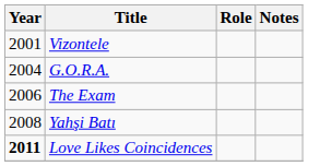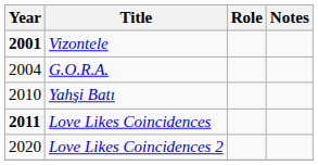 <table class="wikitable sortable">
 <tr>
 <th>Year</th>
 <th>Title</th>
 <th>Role</th>
 <th class="unsortable">Notes</th>
 </tr>
 <tr>
-<td>2001</td>
+<td><strong>2001</strong></td>
 <td><em><a href='#'>Vizontele</a></em></td>
 <td></td>
 <td></td>
 </tr>
 <tr>
 <td>2004</td>
 <td><em><a href='#'>G.O.R.A.</a></em></td>
 <td></td>
 <td></td>
 </tr>
 <tr>
-<td>2006</td>
-<td><em><a href='#'>The Exam</a></em></td>
-<td></td>
-<td></td>
-</tr>
-<tr>
-<td>2008</td>
+<td>2010</td>
 <td><em><a href='#'>Yahşi Batı</a></em></td>
 <td></td>
 <td></td>
 </tr>
 <tr>
 <td><strong>2011</strong></td>
 <td><em><a href='#'>Love Likes Coincidences</a></em></td>
 <td></td>
 <td></td>
 </tr>
 <tr>
+<td>2020</td>
+<td><em><a href='#'>Love Likes Coincidences 2</a></em></td>
+<td></td>
+<td></td>
+</tr>
+<tr>
 </tr>
 </table>
